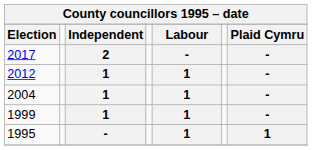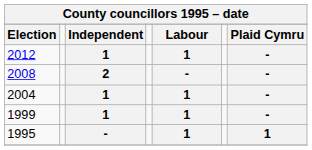 <table class="wikitable">
 <tr>
 <th colspan="7" align="center" valign="top">County councillors 1995 – date </th>
 </tr>
 <tr>
 </tr>
 <tr>
 <th valign="top">Election</th>
 <td></td>
 <th align="center" valign="top">Independent</th>
 <td></td>
 <th align="center" valign="top">   Labour   </th>
 <td></td>
 <th align="center" valign="top">Plaid Cymru</th>
 </tr>
 <tr>
-<td><a href='#'>2017</a></td>
-<td></td>
-<th align="center" valign="top"><strong>2</strong></th>
-<td></td>
-<th align="center" valign="top">-</th>
-<td></td>
-<th align="center" valign="top">-</th>
-</tr>
-<tr>
 <td><a href='#'>2012</a></td>
 <td></td>
 <th align="center" valign="top"><strong>1</strong></th>
 <td></td>
 <th align="center" valign="top"><strong>1</strong></th>
+<td></td>
+<th align="center" valign="top">-</th>
+</tr>
+<tr>
+<td><a href='#'>2008</a></td>
+<td></td>
+<th align="center" valign="top"><strong>2</strong></th>
+<td></td>
+<th align="center" valign="top">-</th>
 <td></td>
 <th align="center" valign="top">-</th>
 </tr>
 <tr>
 <td>2004</td>
 <td></td>
 <th align="center" valign="top"><strong>1</strong></th>
 <td></td>
 <th align="center" valign="top"><strong>1</strong></th>
 <td></td>
 <th align="center" valign="top">-</th>
 </tr>
 <tr>
 <td>1999</td>
 <td></td>
 <th align="center" valign="top"><strong>1</strong></th>
 <td></td>
 <th align="center" valign="top"><strong>1</strong></th>
 <td></td>
 <th align="center" valign="top">-</th>
 </tr>
 <tr>
 <td>1995</td>
 <td></td>
 <th align="center" valign="top">-</th>
 <td></td>
 <th align="center" valign="top"><strong>1</strong></th>
 <td></td>
 <th align="center" valign="top"><strong>1</strong></th>
 </tr>
 <tr>
 </tr>
 </table>
